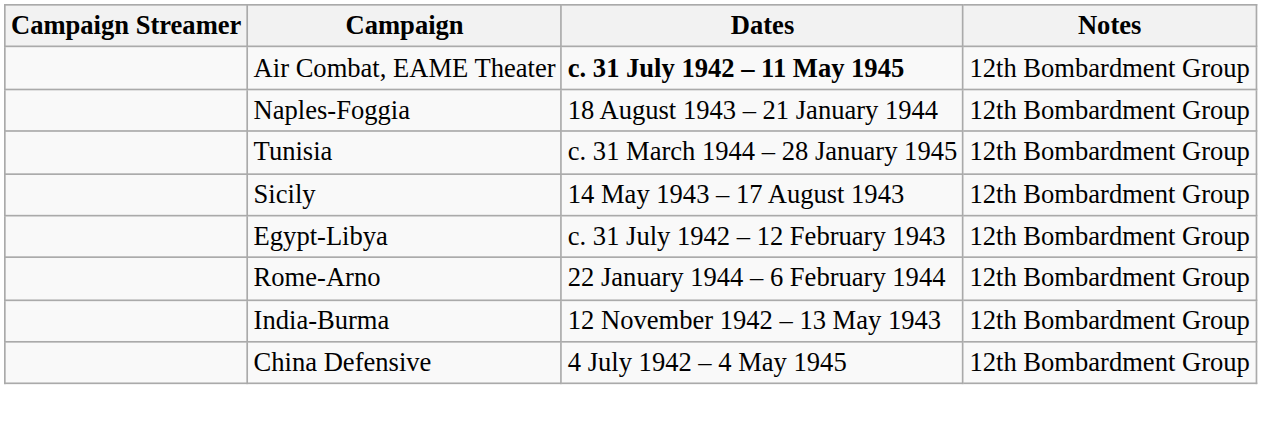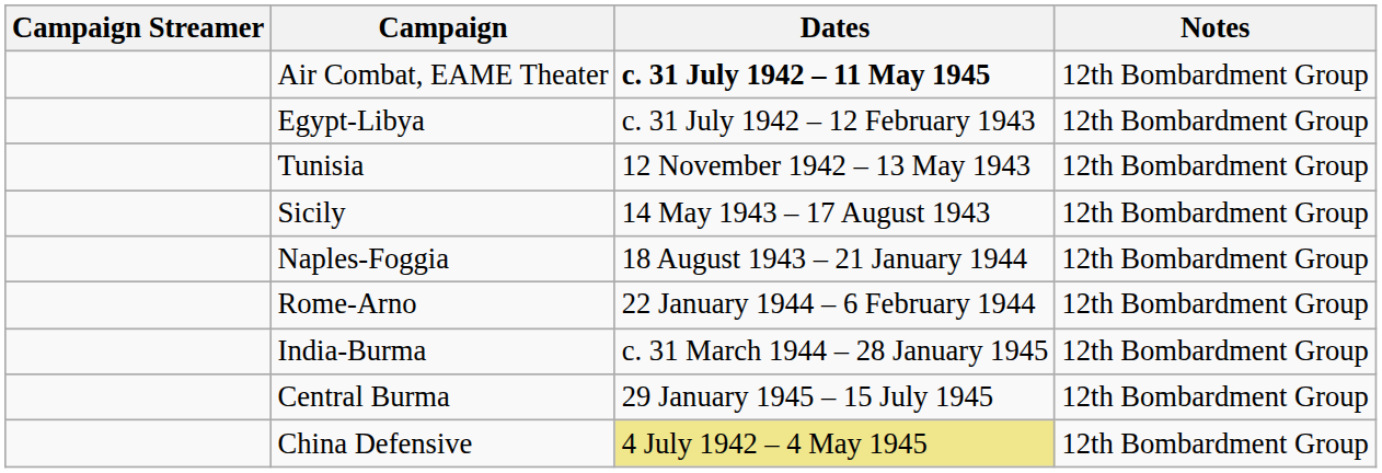 <table class="wikitable">
 <tr style="background:#efefef;">
 <th>Campaign Streamer</th>
 <th>Campaign</th>
 <th>Dates</th>
 <th>Notes</th>
 </tr>
 <tr>
 <td></td>
 <td>Air Combat, EAME Theater</td>
 <td><strong>c. 31 July 1942 – 11 May 1945</strong></td>
 <td>12th Bombardment Group</td>
 </tr>
 <tr>
 <td></td>
-<td>Naples-Foggia</td>
-<td>18 August 1943 – 21 January 1944</td>
+<td>Egypt-Libya</td>
+<td>c. 31 July 1942 – 12 February 1943</td>
 <td>12th Bombardment Group</td>
 </tr>
 <tr>
 <td></td>
 <td>Tunisia</td>
-<td>c. 31 March 1944 – 28 January 1945</td>
+<td>12 November 1942 – 13 May 1943</td>
 <td>12th Bombardment Group</td>
 </tr>
 <tr>
 <td></td>
 <td>Sicily</td>
 <td>14 May 1943 – 17 August 1943</td>
 <td>12th Bombardment Group</td>
 </tr>
 <tr>
 <td></td>
-<td>Egypt-Libya</td>
-<td>c. 31 July 1942 – 12 February 1943</td>
+<td>Naples-Foggia</td>
+<td>18 August 1943 – 21 January 1944</td>
 <td>12th Bombardment Group</td>
 </tr>
 <tr>
 <td></td>
 <td>Rome-Arno</td>
 <td>22 January 1944 – 6 February 1944</td>
 <td>12th Bombardment Group</td>
 </tr>
 <tr>
 <td></td>
 <td>India-Burma</td>
-<td>12 November 1942 – 13 May 1943</td>
+<td>c. 31 March 1944 – 28 January 1945</td>
+<td>12th Bombardment Group</td>
+</tr>
+<tr>
+<td></td>
+<td>Central Burma</td>
+<td>29 January 1945 – 15 July 1945</td>
 <td>12th Bombardment Group</td>
 </tr>
 <tr>
 <td></td>
 <td>China Defensive</td>
-<td>4 July 1942 – 4 May 1945</td>
+<td style="background: khaki;">4 July 1942 – 4 May 1945</td>
 <td>12th Bombardment Group</td>
 </tr>
 </table>
